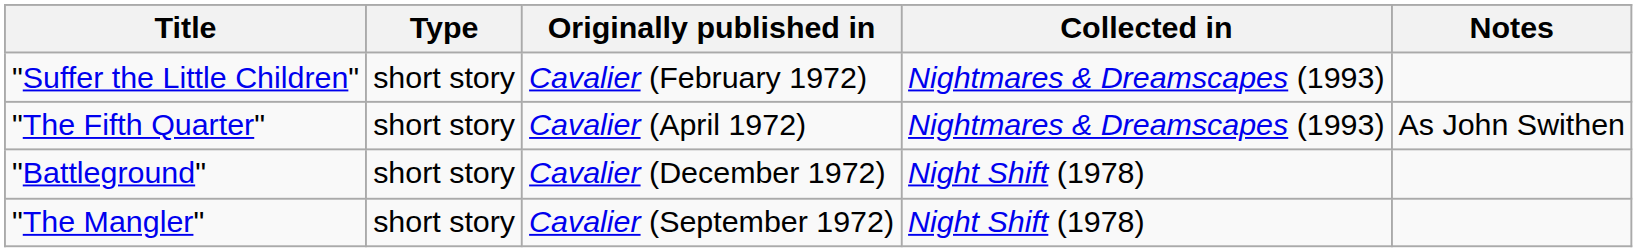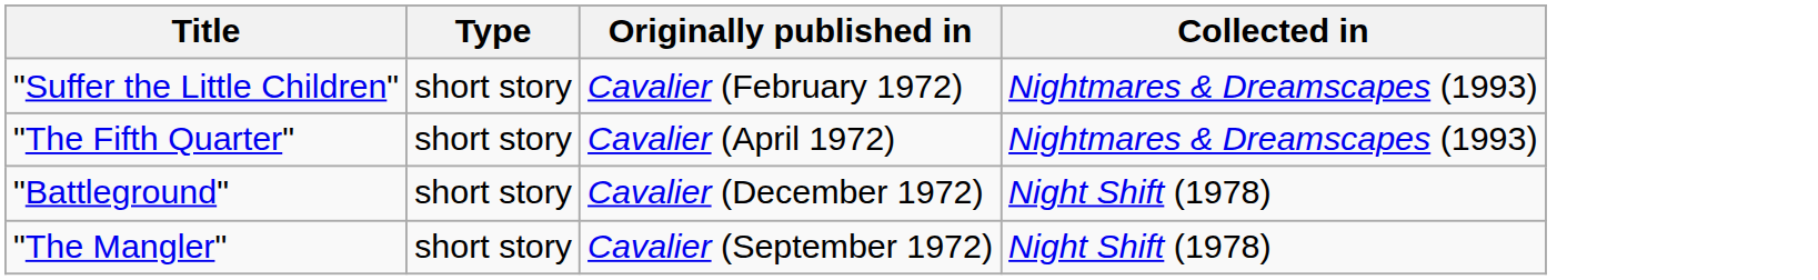 <table class="wikitable">
 <tr>
 <th>Title</th>
 <th>Type</th>
 <th>Originally published in</th>
 <th>Collected in</th>
-<th>Notes</th>
 </tr>
 <tr>
 <td>"<a href='#'>Suffer the Little Children</a>"</td>
 <td>short story</td>
 <td><em><a href='#'>Cavalier</a></em> (February 1972)</td>
 <td><em><a href='#'>Nightmares & Dreamscapes</a></em> (1993)</td>
-<td></td>
 </tr>
 <tr>
 <td>"<a href='#'>The Fifth Quarter</a>"</td>
 <td>short story</td>
 <td><em><a href='#'>Cavalier</a></em> (April 1972)</td>
 <td><em><a href='#'>Nightmares & Dreamscapes</a></em> (1993)</td>
-<td>As John Swithen</td>
 </tr>
 <tr>
 <td>"<a href='#'>Battleground</a>"</td>
 <td>short story</td>
 <td><em><a href='#'>Cavalier</a></em> (December 1972)</td>
 <td><em><a href='#'>Night Shift</a></em> (1978)</td>
-<td></td>
 </tr>
 <tr>
 <td>"<a href='#'>The Mangler</a>"</td>
 <td>short story</td>
 <td><em><a href='#'>Cavalier</a></em> (September 1972)</td>
 <td><em><a href='#'>Night Shift</a></em> (1978)</td>
-<td></td>
 </tr>
 </table>
